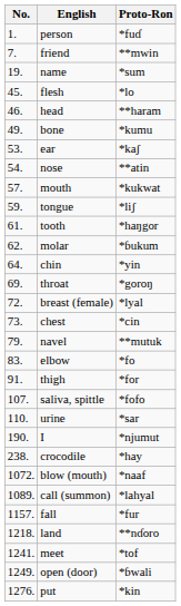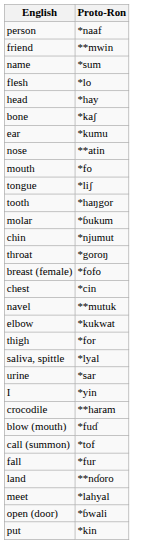 <table class="wikitable sortable">
 <tr>
-<th>No.</th>
 <th>English</th>
 <th>Proto-Ron</th>
 </tr>
 <tr>
-<td>1.</td>
 <td>person</td>
-<td>*fuɗ</td>
+<td>*naaf</td>
 </tr>
 <tr>
-<td>7.</td>
 <td>friend</td>
 <td>**mwin</td>
 </tr>
 <tr>
-<td>19.</td>
 <td>name</td>
 <td>*sum</td>
 </tr>
 <tr>
-<td>45.</td>
 <td>flesh</td>
 <td>*lo</td>
 </tr>
 <tr>
-<td>46.</td>
 <td>head</td>
-<td>**haram</td>
+<td>*hay</td>
 </tr>
 <tr>
-<td>49.</td>
 <td>bone</td>
+<td>*kaʃ</td>
+</tr>
+<tr>
+<td>ear</td>
 <td>*kumu</td>
 </tr>
 <tr>
-<td>53.</td>
-<td>ear</td>
-<td>*kaʃ</td>
-</tr>
-<tr>
-<td>54.</td>
 <td>nose</td>
 <td>**atin</td>
 </tr>
 <tr>
-<td>57.</td>
 <td>mouth</td>
-<td>*kukwat</td>
+<td>*fo</td>
 </tr>
 <tr>
-<td>59.</td>
 <td>tongue</td>
 <td>*liʃ</td>
 </tr>
 <tr>
-<td>61.</td>
 <td>tooth</td>
 <td>*haŋgor</td>
 </tr>
 <tr>
-<td>62.</td>
 <td>molar</td>
 <td>*ɓukum</td>
 </tr>
 <tr>
-<td>64.</td>
 <td>chin</td>
-<td>*yin</td>
+<td>*njumut</td>
 </tr>
 <tr>
-<td>69.</td>
 <td>throat</td>
 <td>*goroŋ</td>
 </tr>
 <tr>
-<td>72.</td>
 <td>breast (female)</td>
-<td>*lyal</td>
+<td>*fofo</td>
 </tr>
 <tr>
-<td>73.</td>
 <td>chest</td>
 <td>*cin</td>
 </tr>
 <tr>
-<td>79.</td>
 <td>navel</td>
 <td>**mutuk</td>
 </tr>
 <tr>
-<td>83.</td>
 <td>elbow</td>
-<td>*fo</td>
+<td>*kukwat</td>
 </tr>
 <tr>
-<td>91.</td>
 <td>thigh</td>
 <td>*for</td>
 </tr>
 <tr>
-<td>107.</td>
 <td>saliva, spittle</td>
-<td>*fofo</td>
+<td>*lyal</td>
 </tr>
 <tr>
-<td>110.</td>
 <td>urine</td>
 <td>*sar</td>
 </tr>
 <tr>
-<td>190.</td>
 <td>I</td>
-<td>*njumut</td>
+<td>*yin</td>
 </tr>
 <tr>
-<td>238.</td>
 <td>crocodile</td>
-<td>*hay</td>
+<td>**haram</td>
 </tr>
 <tr>
-<td>1072.</td>
 <td>blow (mouth)</td>
-<td>*naaf</td>
+<td>*fuɗ</td>
 </tr>
 <tr>
-<td>1089.</td>
 <td>call (summon)</td>
-<td>*lahyal</td>
+<td>*tof</td>
 </tr>
 <tr>
-<td>1157.</td>
 <td>fall</td>
 <td>*fur</td>
 </tr>
 <tr>
-<td>1218.</td>
 <td>land</td>
 <td>**nɗoro</td>
 </tr>
 <tr>
-<td>1241.</td>
 <td>meet</td>
-<td>*tof</td>
+<td>*lahyal</td>
 </tr>
 <tr>
-<td>1249.</td>
 <td>open (door)</td>
 <td>*ɓwali</td>
 </tr>
 <tr>
-<td>1276.</td>
 <td>put</td>
 <td>*kin</td>
 </tr>
 </table>
